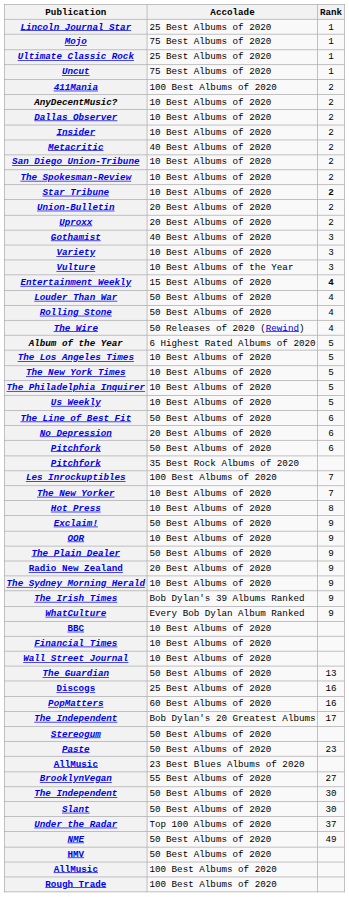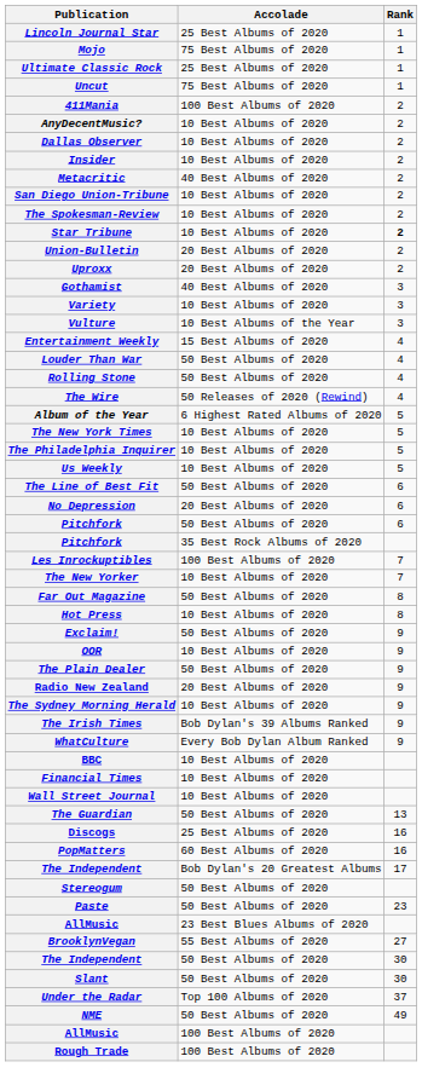 <table class="wikitable sortable plainrowheaders">
 <tr>
 <th scope="col">Publication</th>
 <th scope="col">Accolade</th>
 <th scope="col">Rank</th>
 </tr>
 <tr>
 <th scope="row"><em><a href='#'>Lincoln Journal Star</a></em></th>
 <td>25 Best Albums of 2020</td>
 <td style="text-align:center;">1</td>
 </tr>
 <tr>
 <th scope="row"><em><a href='#'>Mojo</a></em></th>
 <td>75 Best Albums of 2020</td>
 <td style="text-align:center;">1</td>
 </tr>
 <tr>
 <th scope="row"><em><a href='#'>Ultimate Classic Rock</a></em></th>
 <td>25 Best Albums of 2020</td>
 <td style="text-align:center;">1</td>
 </tr>
 <tr>
 <th scope="row"><em><a href='#'>Uncut</a></em></th>
 <td>75 Best Albums of 2020</td>
 <td style="text-align:center;">1</td>
 </tr>
 <tr>
 <th scope="row"><em><a href='#'>411Mania</a></em></th>
 <td>100 Best Albums of 2020</td>
 <td style="text-align:center;">2</td>
 </tr>
 <tr>
 <th scope="row"><em>AnyDecentMusic?</em></th>
 <td>10 Best Albums of 2020</td>
 <td style="text-align:center;">2</td>
 </tr>
 <tr>
 <th scope="row"><em><a href='#'>Dallas Observer</a></em></th>
 <td>10 Best Albums of 2020</td>
 <td style="text-align:center;">2</td>
 </tr>
 <tr>
 <th scope="row"><em><a href='#'>Insider</a></em></th>
 <td>10 Best Albums of 2020</td>
 <td style="text-align:center;">2</td>
 </tr>
 <tr>
 <th scope="row"><em><a href='#'>Metacritic</a></em></th>
 <td>40 Best Albums of 2020</td>
 <td style="text-align:center;">2</td>
 </tr>
 <tr>
 <th scope="row"><em><a href='#'>San Diego Union-Tribune</a></em></th>
 <td>10 Best Albums of 2020</td>
 <td style="text-align:center;">2</td>
 </tr>
 <tr>
 <th scope="row"><em><a href='#'>The Spokesman-Review</a></em></th>
 <td>10 Best Albums of 2020</td>
 <td style="text-align:center;">2</td>
 </tr>
 <tr>
 <th scope="row"><em><a href='#'>Star Tribune</a></em></th>
 <td>10 Best Albums of 2020</td>
 <td style="text-align:center;"><strong>2</strong></td>
 </tr>
 <tr>
 <th scope="row"><em><a href='#'>Union-Bulletin</a></em></th>
 <td>20 Best Albums of 2020</td>
 <td style="text-align:center;">2</td>
 </tr>
 <tr>
 <th scope="row"><em><a href='#'>Uproxx</a></em></th>
 <td>20 Best Albums of 2020</td>
 <td style="text-align:center;">2</td>
 </tr>
 <tr>
 <th scope="row"><em><a href='#'>Gothamist</a></em></th>
 <td>40 Best Albums of 2020</td>
 <td style="text-align:center;">3</td>
 </tr>
 <tr>
 <th scope="row"><em><a href='#'>Variety</a></em></th>
 <td>10 Best Albums of 2020</td>
 <td style="text-align:center;">3</td>
 </tr>
 <tr>
 <th scope="row"><em><a href='#'>Vulture</a></em></th>
 <td>10 Best Albums of the Year</td>
 <td style="text-align:center;">3</td>
 </tr>
 <tr>
 <th scope="row"><em><a href='#'>Entertainment Weekly</a></em></th>
 <td>15 Best Albums of 2020</td>
-<td style="text-align:center;"><strong>4</strong></td>
+<td style="text-align:center;">4</td>
 </tr>
 <tr>
 <th scope="row"><em><a href='#'>Louder Than War</a></em></th>
 <td>50 Best Albums of 2020</td>
 <td style="text-align:center;">4</td>
 </tr>
 <tr>
 <th scope="row"><em><a href='#'>Rolling Stone</a></em></th>
 <td>50 Best Albums of 2020</td>
 <td style="text-align:center;">4</td>
 </tr>
 <tr>
 <th scope="row"><em><a href='#'>The Wire</a></em></th>
 <td>50 Releases of 2020 (<a href='#'>Rewind</a>)</td>
 <td style="text-align:center;">4</td>
 </tr>
 <tr>
 <th scope="row"><em>Album of the Year</em></th>
 <td>6 Highest Rated Albums of 2020</td>
-<td style="text-align:center;">5</td>
-</tr>
-<tr>
-<th scope="row"><em><a href='#'>The Los Angeles Times</a></em></th>
-<td>10 Best Albums of 2020</td>
 <td style="text-align:center;">5</td>
 </tr>
 <tr>
 <th scope="row"><em><a href='#'>The New York Times</a></em></th>
 <td>10 Best Albums of 2020</td>
 <td style="text-align:center;">5</td>
 </tr>
 <tr>
 <th scope="row"><em><a href='#'>The Philadelphia Inquirer</a></em></th>
 <td>10 Best Albums of 2020</td>
 <td style="text-align:center;">5</td>
 </tr>
 <tr>
 <th scope="row"><em><a href='#'>Us Weekly</a></em></th>
 <td>10 Best Albums of 2020</td>
 <td style="text-align:center;">5</td>
 </tr>
 <tr>
 <th scope="row"><em><a href='#'>The Line of Best Fit</a></em></th>
 <td>50 Best Albums of 2020</td>
 <td style="text-align:center;">6</td>
 </tr>
 <tr>
 <th scope="row"><em><a href='#'>No Depression</a></em></th>
 <td>20 Best Albums of 2020</td>
 <td style="text-align:center;">6</td>
 </tr>
 <tr>
 <th scope="row"><em><a href='#'>Pitchfork</a></em></th>
 <td>50 Best Albums of 2020</td>
 <td style="text-align:center;">6</td>
 </tr>
 <tr>
 <th scope="row"><em><a href='#'>Pitchfork</a></em></th>
 <td>35 Best Rock Albums of 2020</td>
 <td></td>
 </tr>
 <tr>
 <th scope="row"><em><a href='#'>Les Inrockuptibles</a></em></th>
 <td>100 Best Albums of 2020</td>
 <td style="text-align:center;">7</td>
 </tr>
 <tr>
 <th scope="row"><em><a href='#'>The New Yorker</a></em></th>
 <td>10 Best Albums of 2020</td>
 <td style="text-align:center;">7</td>
+</tr>
+<tr>
+<th scope="row"><em><a href='#'>Far Out Magazine</a></em></th>
+<td>50 Best Albums of 2020</td>
+<td style="text-align:center;">8</td>
 </tr>
 <tr>
 <th scope="row"><em><a href='#'>Hot Press</a></em></th>
 <td>10 Best Albums of 2020</td>
 <td style="text-align:center;">8</td>
 </tr>
 <tr>
 <th scope="row"><em><a href='#'>Exclaim!</a></em></th>
 <td>50 Best Albums of 2020</td>
 <td style="text-align:center;">9</td>
 </tr>
 <tr>
 <th scope="row"><em><a href='#'>OOR</a></em></th>
 <td>10 Best Albums of 2020</td>
 <td style="text-align:center;">9</td>
 </tr>
 <tr>
 <th scope="row"><em><a href='#'>The Plain Dealer</a></em></th>
 <td>50 Best Albums of 2020</td>
 <td style="text-align:center;">9</td>
 </tr>
 <tr>
 <th scope="row"><a href='#'>Radio New Zealand</a></th>
 <td>20 Best Albums of 2020</td>
 <td style="text-align:center;">9</td>
 </tr>
 <tr>
 <th scope="row"><em><a href='#'>The Sydney Morning Herald</a></em></th>
 <td>10 Best Albums of 2020</td>
 <td style="text-align:center;">9</td>
 </tr>
 <tr>
 <th scope="row"><em><a href='#'>The Irish Times</a></em></th>
 <td>Bob Dylan's 39 Albums Ranked</td>
 <td style="text-align:center;">9</td>
 </tr>
 <tr>
 <th scope="row"><em><a href='#'>WhatCulture</a></em></th>
 <td>Every Bob Dylan Album Ranked</td>
 <td style="text-align:center;">9</td>
 </tr>
 <tr>
 <th scope="row"><a href='#'>BBC</a></th>
 <td>10 Best Albums of 2020</td>
 <td style="text-align:center;"></td>
 </tr>
 <tr>
 <th scope="row"><em><a href='#'>Financial Times</a></em></th>
 <td>10 Best Albums of 2020</td>
 <td style="text-align:center;"></td>
 </tr>
 <tr>
 <th scope="row"><em><a href='#'>Wall Street Journal</a></em></th>
 <td>10 Best Albums of 2020</td>
 <td style="text-align:center;"></td>
 </tr>
 <tr>
 <th scope="row"><em><a href='#'>The Guardian</a></em></th>
 <td>50 Best Albums of 2020</td>
 <td style="text-align:center;">13</td>
 </tr>
 <tr>
 <th scope="row"><a href='#'>Discogs</a></th>
 <td>25 Best Albums of 2020</td>
 <td style="text-align:center;">16</td>
 </tr>
 <tr>
 <th scope="row"><em><a href='#'>PopMatters</a></em></th>
 <td>60 Best Albums of 2020</td>
 <td style="text-align:center;">16</td>
 </tr>
 <tr>
 <th scope="row"><em><a href='#'>The Independent</a></em></th>
 <td>Bob Dylan's 20 Greatest Albums</td>
 <td style="text-align:center;">17</td>
 </tr>
 <tr>
 <th scope="row"><em><a href='#'>Stereogum</a></em></th>
 <td>50 Best Albums of 2020</td>
 <td></td>
 </tr>
 <tr>
 <th scope="row"><em><a href='#'>Paste</a></em></th>
 <td>50 Best Albums of 2020</td>
 <td style="text-align:center;">23</td>
 </tr>
 <tr>
 <th scope="row"><a href='#'>AllMusic</a></th>
 <td>23 Best Blues Albums of 2020</td>
 <td style="text-align:center;"></td>
 </tr>
 <tr>
 <th scope="row"><em><a href='#'>BrooklynVegan</a></em></th>
 <td>55 Best Albums of 2020</td>
 <td style="text-align:center;">27</td>
 </tr>
 <tr>
 <th scope="row"><em><a href='#'>The Independent</a></em></th>
 <td>50 Best Albums of 2020</td>
 <td style="text-align:center;">30</td>
 </tr>
 <tr>
 <th scope="row"><em><a href='#'>Slant</a></em></th>
 <td>50 Best Albums of 2020</td>
 <td style="text-align:center;">30</td>
 </tr>
 <tr>
 <th scope="row"><em><a href='#'>Under the Radar</a></em></th>
 <td>Top 100 Albums of 2020</td>
 <td style="text-align:center;">37</td>
 </tr>
 <tr>
 <th scope="row"><em><a href='#'>NME</a></em></th>
 <td>50 Best Albums of 2020</td>
 <td style="text-align:center;">49</td>
 </tr>
 <tr>
-<th scope="row"><a href='#'>HMV</a></th>
-<td>50 Best Albums of 2020</td>
-<td style="text-align:center;"></td>
-</tr>
-<tr>
 <th scope="row"><a href='#'>AllMusic</a></th>
 <td>100 Best Albums of 2020</td>
 <td style="text-align:center;"></td>
 </tr>
 <tr>
 <th scope="row"><a href='#'>Rough Trade</a></th>
 <td>100 Best Albums of 2020</td>
 <td style="text-align:center;"></td>
 </tr>
 </table>
